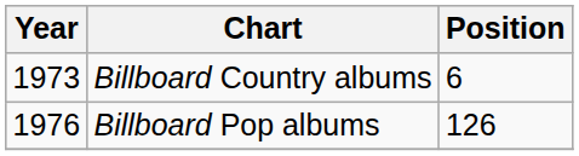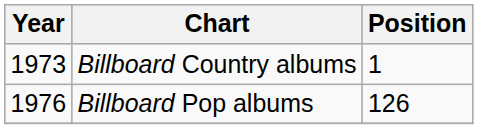 <table class="wikitable">
 <tr>
 <th>Year</th>
 <th>Chart</th>
 <th>Position</th>
 </tr>
 <tr>
 <td>1973</td>
 <td><em>Billboard</em> Country albums</td>
-<td>6</td>
+<td>1</td>
 </tr>
 <tr>
 <td>1976</td>
 <td><em>Billboard</em> Pop albums</td>
 <td>126</td>
 </tr>
 <tr>
 </tr>
 </table>
